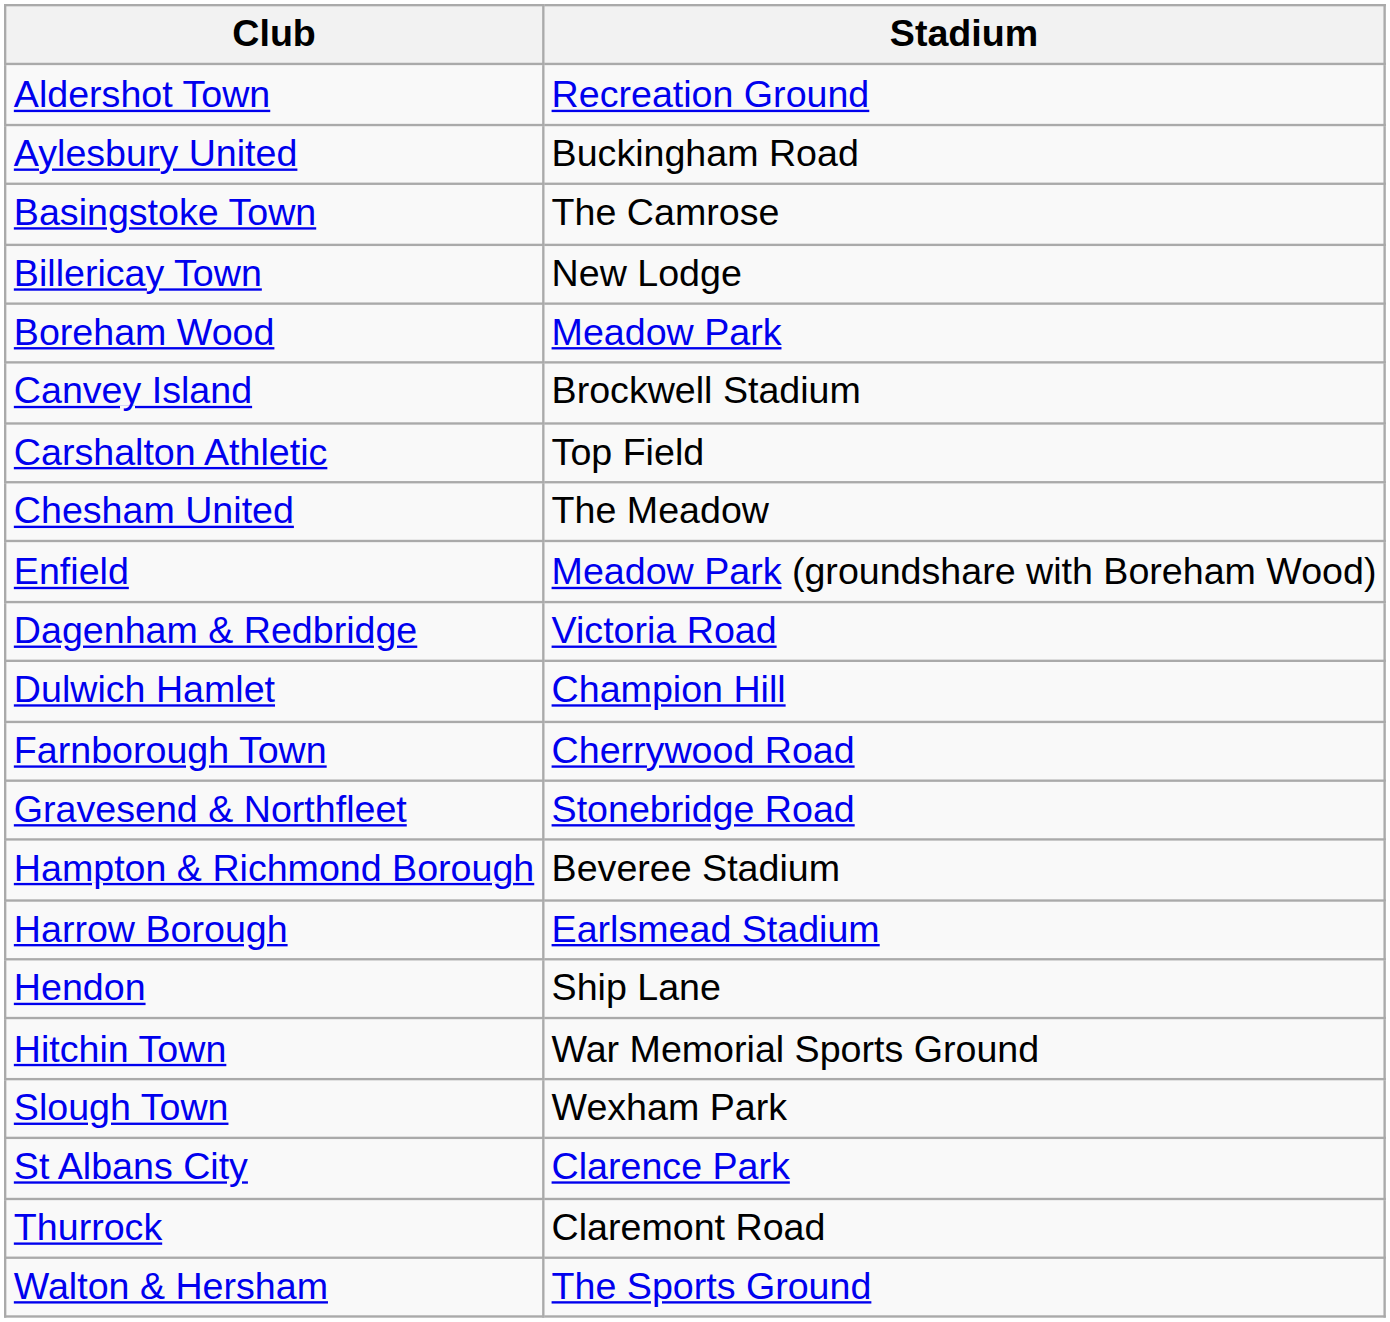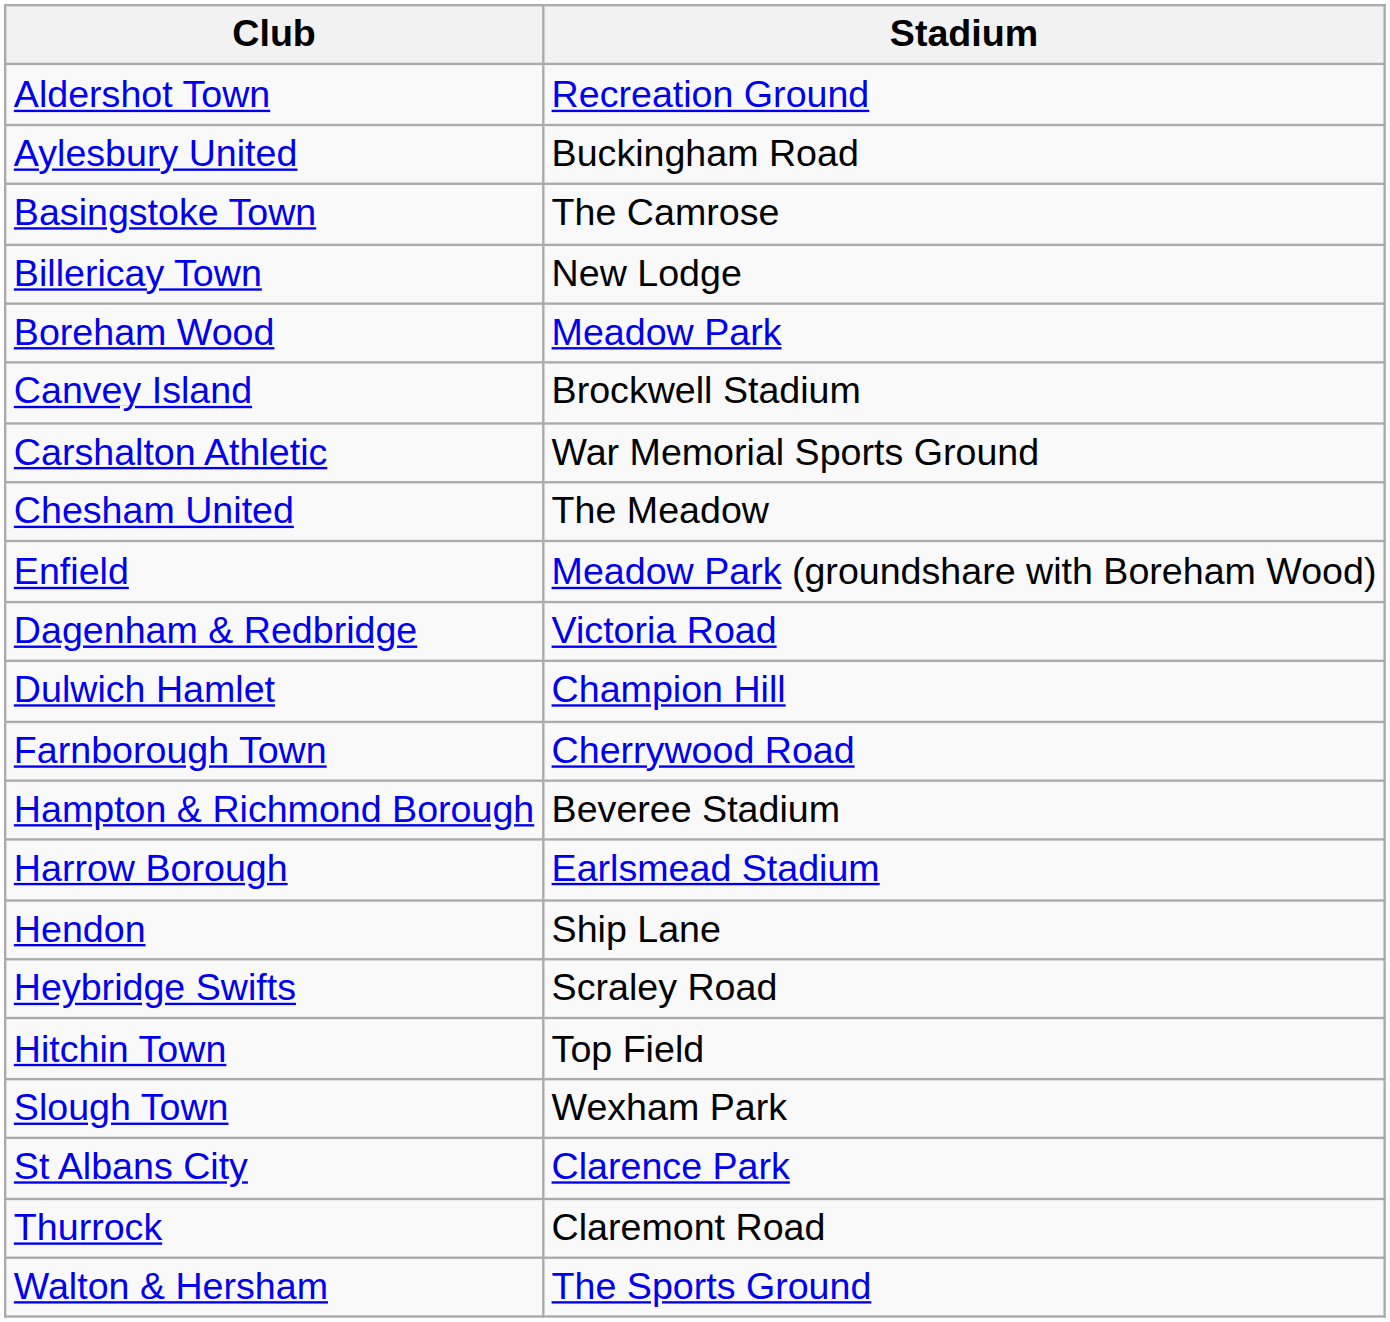 <table class="wikitable sortable">
 <tr>
 <th>Club</th>
 <th>Stadium</th>
 </tr>
 <tr>
 <td><a href='#'>Aldershot Town</a></td>
 <td><a href='#'>Recreation Ground</a></td>
 </tr>
 <tr>
 <td><a href='#'>Aylesbury United</a></td>
 <td>Buckingham Road</td>
 </tr>
 <tr>
 <td><a href='#'>Basingstoke Town</a></td>
 <td>The Camrose</td>
 </tr>
 <tr>
 <td><a href='#'>Billericay Town</a></td>
 <td>New Lodge</td>
 </tr>
 <tr>
 <td><a href='#'>Boreham Wood</a></td>
 <td><a href='#'>Meadow Park</a></td>
 </tr>
 <tr>
 <td><a href='#'>Canvey Island</a></td>
 <td>Brockwell Stadium</td>
 </tr>
 <tr>
 <td><a href='#'>Carshalton Athletic</a></td>
-<td>Top Field</td>
+<td>War Memorial Sports Ground</td>
 </tr>
 <tr>
 <td><a href='#'>Chesham United</a></td>
 <td>The Meadow</td>
 </tr>
 <tr>
 <td><a href='#'>Enfield</a></td>
 <td><a href='#'>Meadow Park</a> (groundshare with Boreham Wood)</td>
 </tr>
 <tr>
 <td><a href='#'>Dagenham & Redbridge</a></td>
 <td><a href='#'>Victoria Road</a></td>
 </tr>
 <tr>
 <td><a href='#'>Dulwich Hamlet</a></td>
 <td><a href='#'>Champion Hill</a></td>
 </tr>
 <tr>
 <td><a href='#'>Farnborough Town</a></td>
 <td><a href='#'>Cherrywood Road</a></td>
 </tr>
 <tr>
-<td><a href='#'>Gravesend & Northfleet</a></td>
-<td><a href='#'>Stonebridge Road</a></td>
-</tr>
-<tr>
 <td><a href='#'>Hampton & Richmond Borough</a></td>
 <td>Beveree Stadium</td>
 </tr>
 <tr>
 <td><a href='#'>Harrow Borough</a></td>
 <td><a href='#'>Earlsmead Stadium</a></td>
 </tr>
 <tr>
 <td><a href='#'>Hendon</a></td>
 <td>Ship Lane</td>
 </tr>
 <tr>
+<td><a href='#'>Heybridge Swifts</a></td>
+<td>Scraley Road</td>
+</tr>
+<tr>
 <td><a href='#'>Hitchin Town</a></td>
-<td>War Memorial Sports Ground</td>
+<td>Top Field</td>
 </tr>
 <tr>
 <td><a href='#'>Slough Town</a></td>
 <td>Wexham Park</td>
 </tr>
 <tr>
 <td><a href='#'>St Albans City</a></td>
 <td><a href='#'>Clarence Park</a></td>
 </tr>
 <tr>
 <td><a href='#'>Thurrock</a></td>
 <td>Claremont Road</td>
 </tr>
 <tr>
 <td><a href='#'>Walton & Hersham</a></td>
 <td><a href='#'>The Sports Ground</a></td>
 </tr>
 </table>
